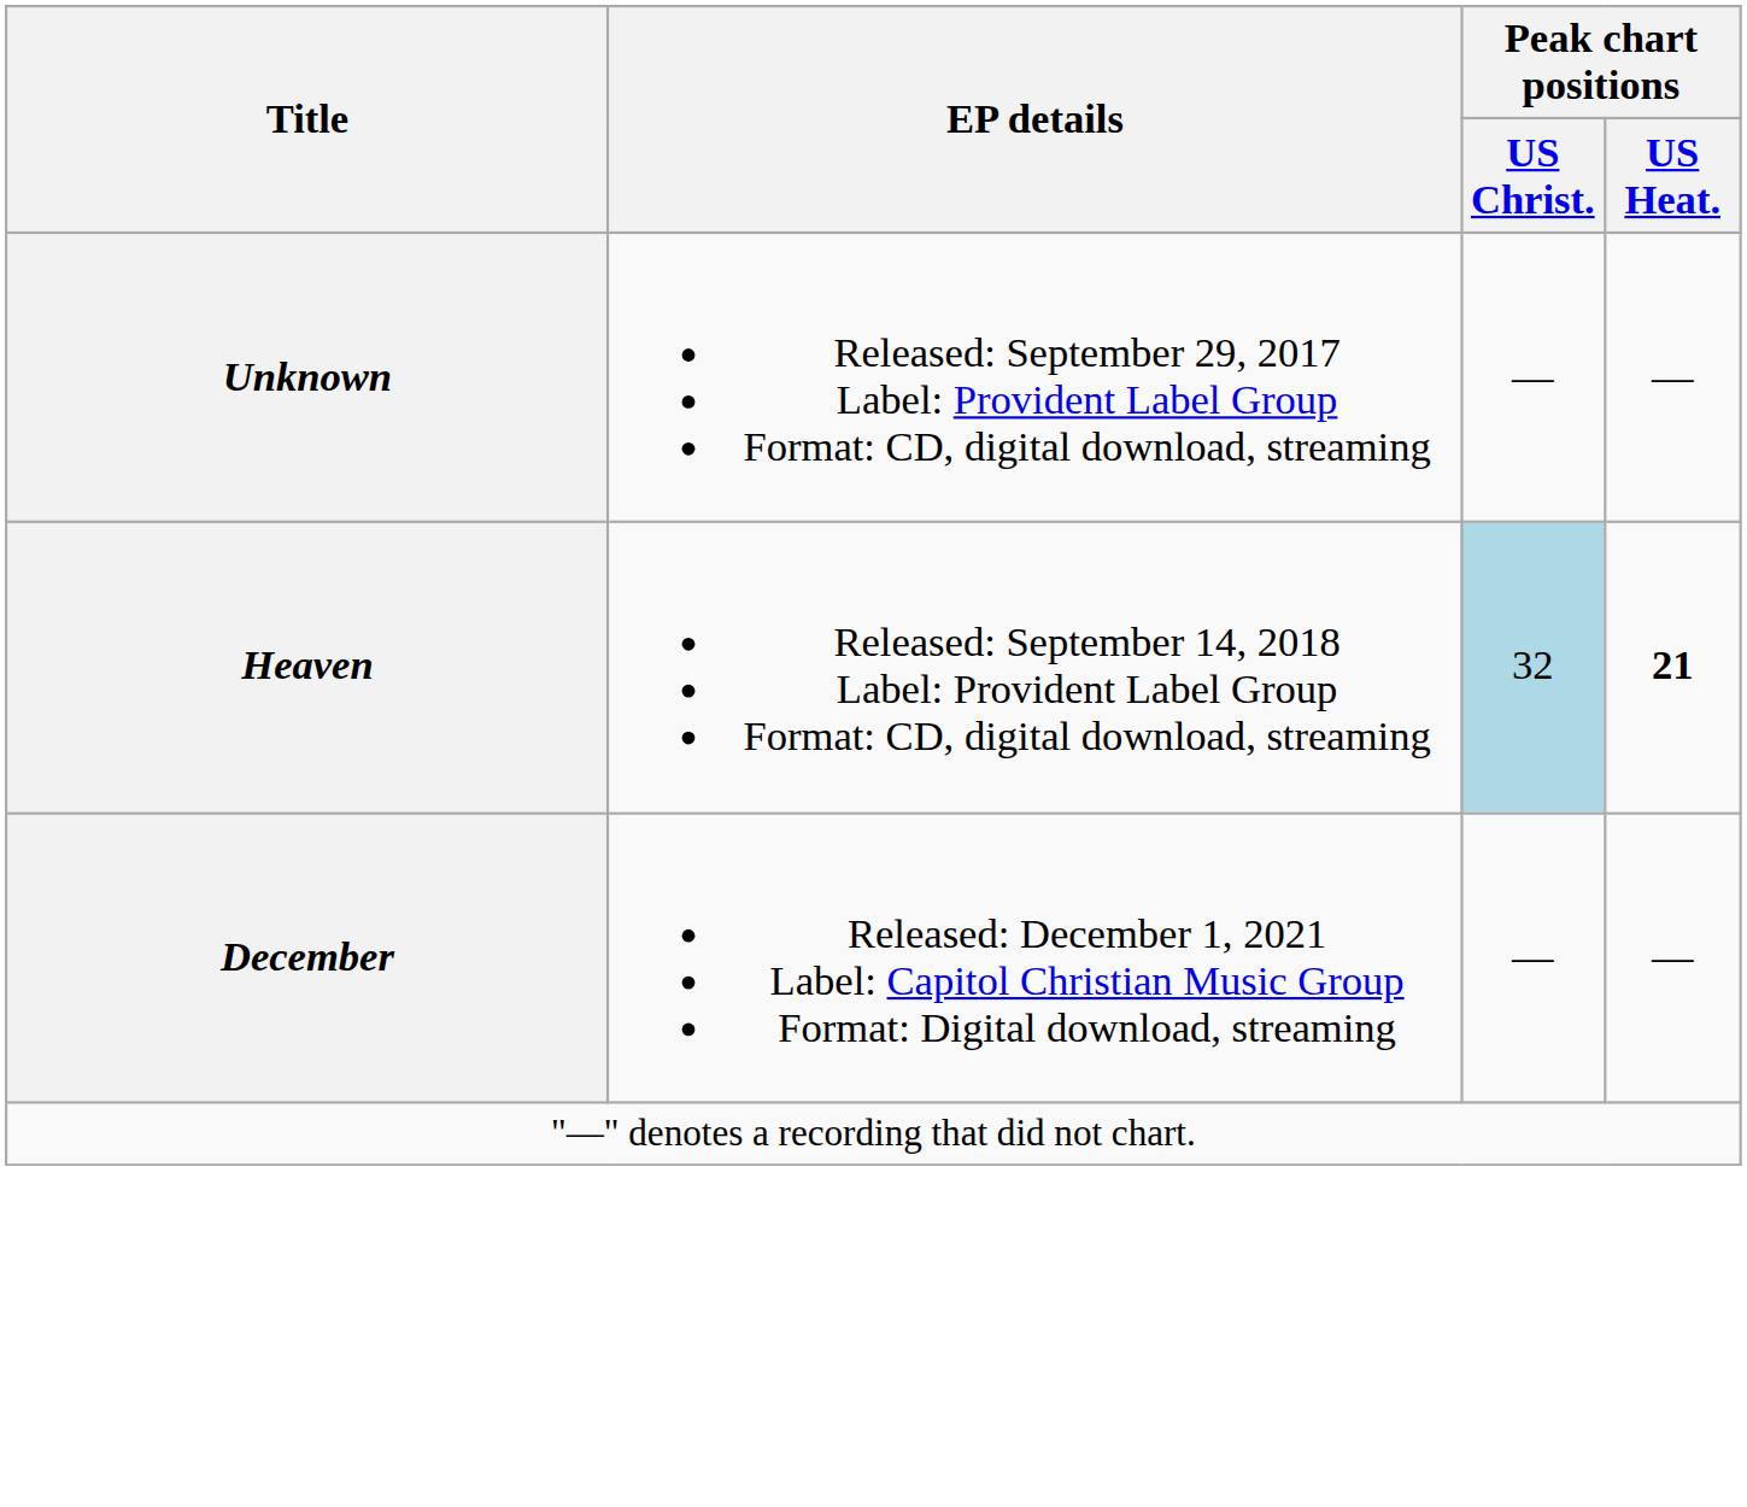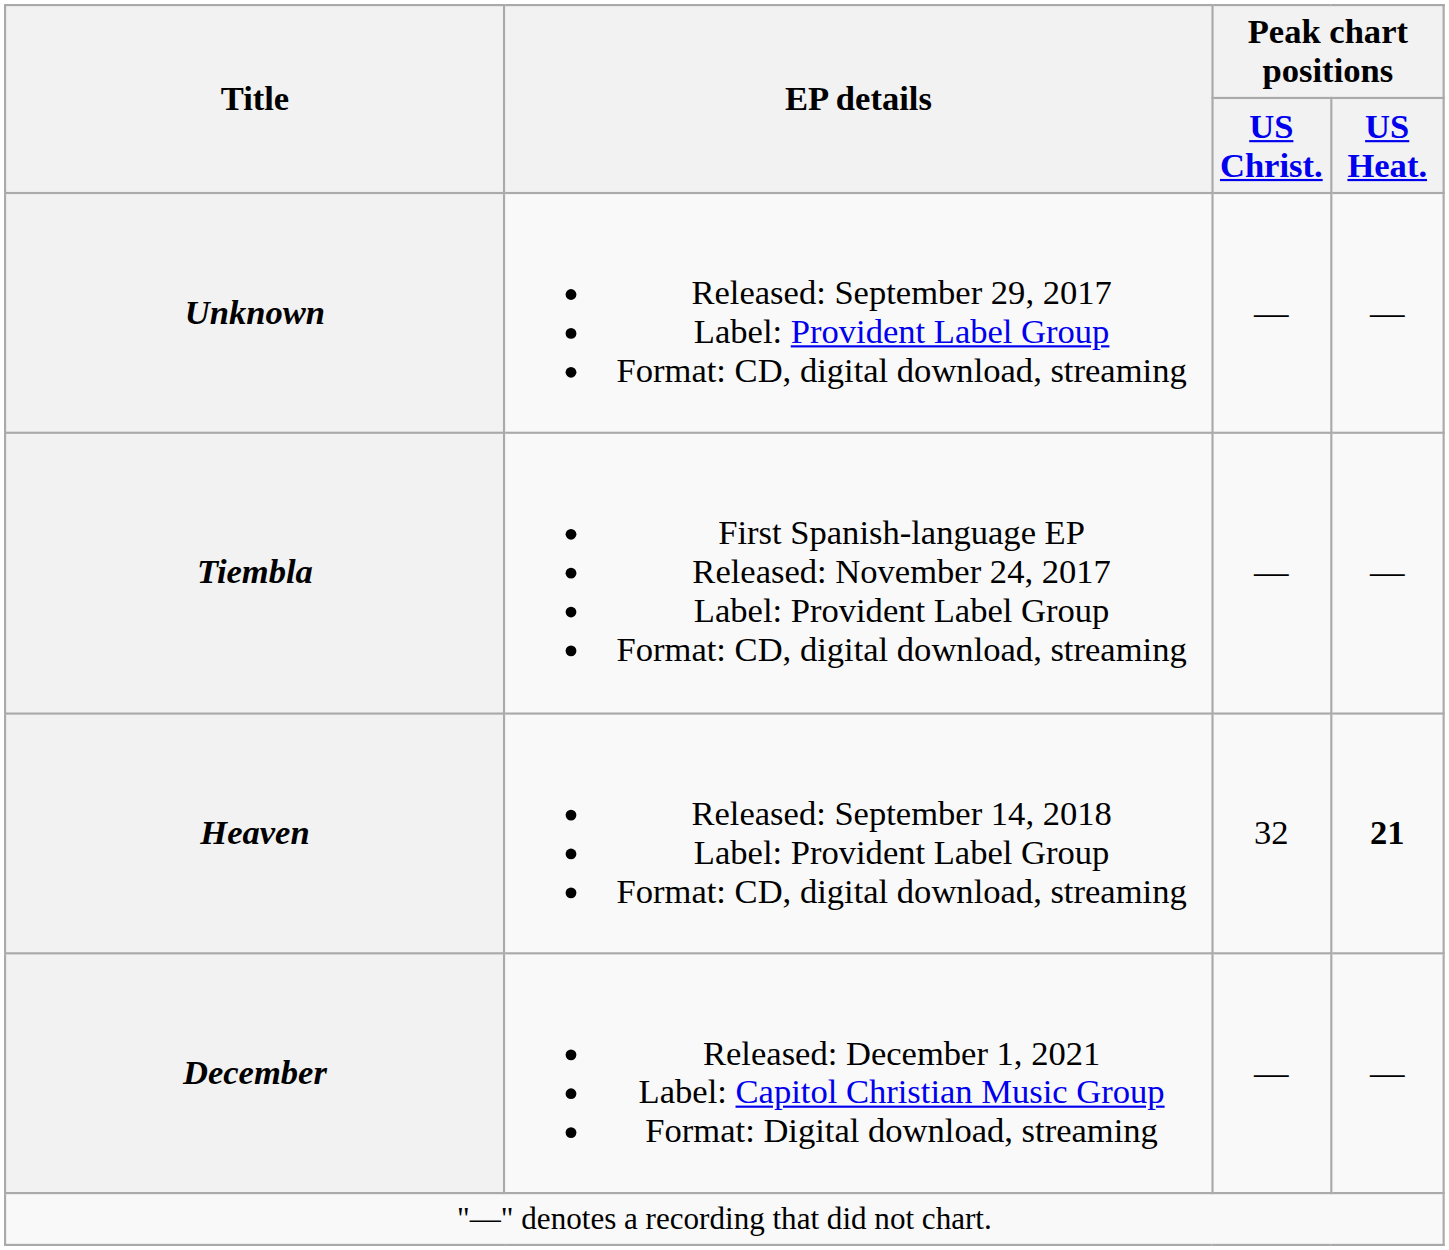 <table class="wikitable plainrowheaders" style="text-align:center;">
 <tr>
 <th scope="col" rowspan="2" style="width:14em;">Title</th>
 <th scope="col" rowspan="2" style="width:20em;">EP details</th>
 <th scope="col" colspan="2">Peak chart positions</th>
 </tr>
 <tr>
 <th width="45"><a href='#'>US<br>Christ.</a><br></th>
 <th width="45"><a href='#'>US<br>Heat.</a><br></th>
 </tr>
 <tr>
 <th scope="row"><em>Unknown</em></th>
 <td><br><ul><li>Released: September 29, 2017</li><li>Label: <a href='#'>Provident Label Group</a></li><li>Format: CD, digital download, streaming</li></ul></td>
 <td>—</td>
 <td>—</td>
 </tr>
 <tr>
+<th scope="row"><em>Tiembla</em></th>
+<td><br><ul><li>First Spanish-language EP</li><li>Released: November 24, 2017</li><li>Label: Provident Label Group</li><li>Format: CD, digital download, streaming</li></ul></td>
+<td>—</td>
+<td>—</td>
+</tr>
+<tr>
 <th scope="row"><em>Heaven</em></th>
 <td><br><ul><li>Released: September 14, 2018</li><li>Label: Provident Label Group</li><li>Format: CD, digital download, streaming</li></ul></td>
-<td style="background: lightblue;">32</td>
+<td>32</td>
 <td><strong>21</strong></td>
 </tr>
 <tr>
 <th scope="row"><em>December</em></th>
 <td><br><ul><li>Released: December 1, 2021</li><li>Label: <a href='#'>Capitol Christian Music Group</a></li><li>Format: Digital download, streaming</li></ul></td>
 <td>—</td>
 <td>—</td>
 </tr>
 <tr>
 <td colspan="4" style="font-size:90%">"—" denotes a recording that did not chart.</td>
 </tr>
 </table>
